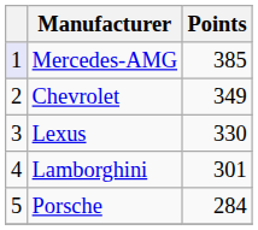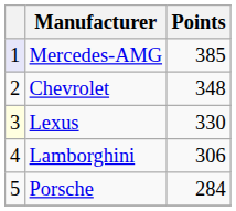 <table class="wikitable" style="font-size: 95%;">
 <tr>
 <th scope="col"></th>
 <th scope="col">Manufacturer</th>
 <th scope="col">Points</th>
 </tr>
 <tr>
 <td align=center style="background: lavender;">1</td>
 <td> <a href='#'>Mercedes-AMG</a></td>
 <td align=right>385</td>
 </tr>
 <tr>
 <td align=center>2</td>
 <td> <a href='#'>Chevrolet</a></td>
-<td align=right>349</td>
+<td align=right>348</td>
 </tr>
 <tr>
-<td align=center>3</td>
+<td align=center style="background: lightyellow;">3</td>
 <td> <a href='#'>Lexus</a></td>
 <td align=right>330</td>
 </tr>
 <tr>
 <td align=center>4</td>
 <td> <a href='#'>Lamborghini</a></td>
-<td align=right>301</td>
+<td align=right>306</td>
 </tr>
 <tr>
 <td align=center>5</td>
 <td> <a href='#'>Porsche</a></td>
 <td align=right>284</td>
 </tr>
 <tr>
 </tr>
 </table>
